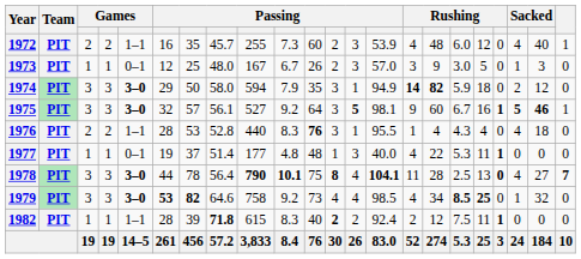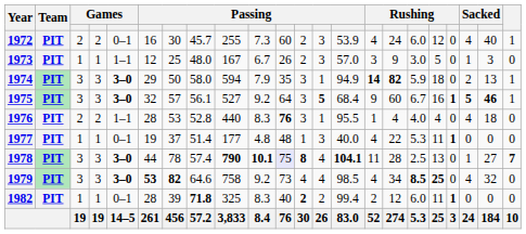 <table class="wikitable" style="text-align:center;">
 <tr>
 <th rowspan="2">Year</th>
 <th rowspan="2">Team</th>
 <th colspan="3">Games</th>
 <th colspan="9">Passing</th>
 <th colspan="5">Rushing</th>
 <th colspan="2">Sacked</th>
 <th rowspan="2"></th>
 </tr>
 <tr>
 <th></th>
 <th></th>
 <th></th>
 <th></th>
 <th></th>
 <th></th>
 <th></th>
 <th></th>
 <th></th>
 <th></th>
 <th></th>
 <th></th>
 <th></th>
 <th></th>
 <th></th>
 <th></th>
 <th></th>
 <th></th>
 <th></th>
 </tr>
 <tr>
 <th><a href='#'>1972</a></th>
 <th><a href='#'>PIT</a></th>
 <td>2</td>
 <td>2</td>
-<td>1–1</td>
+<td>0–1</td>
 <td>16</td>
-<td>35</td>
+<td>30</td>
 <td>45.7</td>
 <td>255</td>
 <td>7.3</td>
 <td>60</td>
 <td>2</td>
 <td>3</td>
 <td>53.9</td>
 <td>4</td>
-<td>48</td>
+<td>24</td>
 <td>6.0</td>
 <td>12</td>
 <td>0</td>
 <td>4</td>
 <td>40</td>
 <td>1</td>
 </tr>
 <tr>
 <th><a href='#'>1973</a></th>
 <th><a href='#'>PIT</a></th>
 <td>1</td>
 <td>1</td>
-<td>0–1</td>
+<td>1–1</td>
 <td>12</td>
 <td>25</td>
 <td>48.0</td>
 <td>167</td>
 <td>6.7</td>
 <td>26</td>
 <td>2</td>
 <td>3</td>
 <td>57.0</td>
 <td>3</td>
 <td>9</td>
 <td>3.0</td>
 <td>5</td>
 <td>0</td>
 <td>1</td>
 <td>3</td>
 <td>0</td>
 </tr>
 <tr>
 <th><a href='#'>1974</a></th>
 <th style="background:#afe6ba;"><a href='#'>PIT</a></th>
 <td>3</td>
 <td>3</td>
 <td><strong>3–0</strong></td>
 <td>29</td>
 <td>50</td>
 <td>58.0</td>
 <td>594</td>
 <td>7.9</td>
 <td>35</td>
 <td>3</td>
 <td>1</td>
 <td>94.9</td>
 <td><strong>14</strong></td>
 <td><strong>82</strong></td>
 <td>5.9</td>
 <td>18</td>
 <td>0</td>
 <td>2</td>
-<td>12</td>
-<td>0</td>
+<td>13</td>
+<td>1</td>
 </tr>
 <tr>
 <th><a href='#'>1975</a></th>
 <th style="background:#afe6ba;"><a href='#'>PIT</a></th>
 <td>3</td>
 <td>3</td>
 <td><strong>3–0</strong></td>
 <td>32</td>
 <td>57</td>
 <td>56.1</td>
 <td>527</td>
 <td>9.2</td>
 <td>64</td>
 <td>3</td>
 <td><strong>5</strong></td>
-<td>98.1</td>
+<td>68.4</td>
 <td>9</td>
 <td>60</td>
 <td>6.7</td>
 <td>16</td>
 <td><strong>1</strong></td>
 <td><strong>5</strong></td>
 <td><strong>46</strong></td>
 <td>1</td>
 </tr>
 <tr>
 <th><a href='#'>1976</a></th>
 <th><a href='#'>PIT</a></th>
 <td>2</td>
 <td>2</td>
 <td>1–1</td>
 <td>28</td>
 <td>53</td>
 <td>52.8</td>
 <td>440</td>
 <td>8.3</td>
 <td><strong>76</strong></td>
 <td>3</td>
 <td>1</td>
 <td>95.5</td>
 <td>1</td>
 <td>4</td>
-<td>4.3</td>
+<td>4.0</td>
 <td>4</td>
 <td>0</td>
 <td>4</td>
 <td>18</td>
 <td>0</td>
 </tr>
 <tr>
 <th><a href='#'>1977</a></th>
 <th><a href='#'>PIT</a></th>
 <td>1</td>
 <td>1</td>
 <td>0–1</td>
 <td>19</td>
 <td>37</td>
 <td>51.4</td>
 <td>177</td>
 <td>4.8</td>
 <td>48</td>
 <td>1</td>
 <td>3</td>
 <td>40.0</td>
 <td>4</td>
 <td>22</td>
 <td>5.3</td>
 <td>11</td>
 <td><strong>1</strong></td>
 <td>0</td>
 <td>0</td>
 <td>0</td>
 </tr>
 <tr>
 <th><a href='#'>1978</a></th>
 <th style="background:#afe6ba;"><a href='#'>PIT</a></th>
 <td>3</td>
 <td>3</td>
 <td><strong>3–0</strong></td>
 <td>44</td>
 <td>78</td>
-<td>56.4</td>
+<td>57.4</td>
 <td><strong>790</strong></td>
 <td><strong>10.1</strong></td>
-<td>75</td>
+<td style="background: lavender;">75</td>
 <td><strong>8</strong></td>
 <td>4</td>
 <td><strong>104.1</strong></td>
 <td>11</td>
 <td>28</td>
 <td>2.5</td>
 <td>13</td>
-<td><strong>0</strong></td>
-<td>4</td>
+<td>0</td>
+<td>1</td>
 <td>27</td>
 <td><strong>7</strong></td>
 </tr>
 <tr>
 <th><a href='#'>1979</a></th>
 <th style="background:#afe6ba;"><a href='#'>PIT</a></th>
 <td>3</td>
 <td>3</td>
 <td><strong>3–0</strong></td>
 <td><strong>53</strong></td>
 <td><strong>82</strong></td>
 <td>64.6</td>
 <td>758</td>
 <td>9.2</td>
 <td>73</td>
 <td>4</td>
 <td>4</td>
 <td>98.5</td>
 <td>4</td>
 <td>34</td>
 <td><strong>8.5</strong></td>
 <td><strong>25</strong></td>
 <td>0</td>
-<td>1</td>
+<td>4</td>
 <td>32</td>
 <td>0</td>
 </tr>
 <tr>
 <th><a href='#'>1982</a></th>
 <th><a href='#'>PIT</a></th>
 <td>1</td>
 <td>1</td>
-<td>1–1</td>
+<td>0–1</td>
 <td>28</td>
 <td>39</td>
 <td><strong>71.8</strong></td>
-<td>615</td>
+<td>325</td>
 <td>8.3</td>
 <td>40</td>
 <td><strong>2</strong></td>
 <td>2</td>
-<td>92.4</td>
+<td>99.4</td>
 <td>2</td>
 <td>12</td>
-<td>7.5</td>
+<td>6.0</td>
 <td>11</td>
 <td><strong>1</strong></td>
 <td>0</td>
 <td>0</td>
 <td>0</td>
 </tr>
 <tr>
 <th colspan="2"></th>
 <th>19</th>
 <th>19</th>
 <th>14–5</th>
 <th>261</th>
 <th>456</th>
 <th>57.2</th>
 <th>3,833</th>
 <th>8.4</th>
 <th>76</th>
 <th>30</th>
 <th>26</th>
 <th>83.0</th>
 <th>52</th>
 <th>274</th>
 <th>5.3</th>
 <th>25</th>
 <th>3</th>
 <th>24</th>
 <th>184</th>
 <th>10</th>
 </tr>
 </table>
